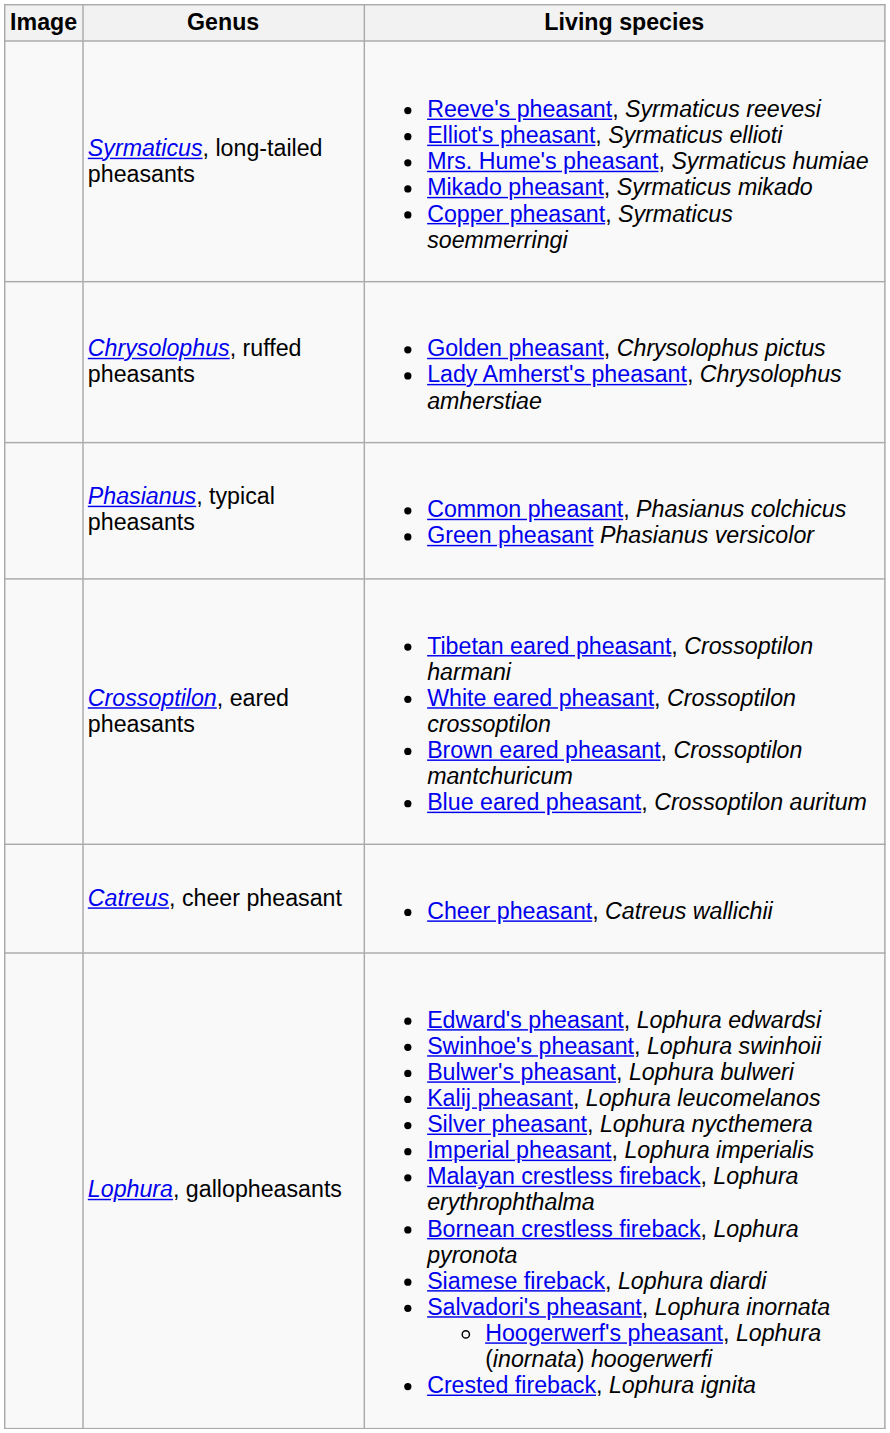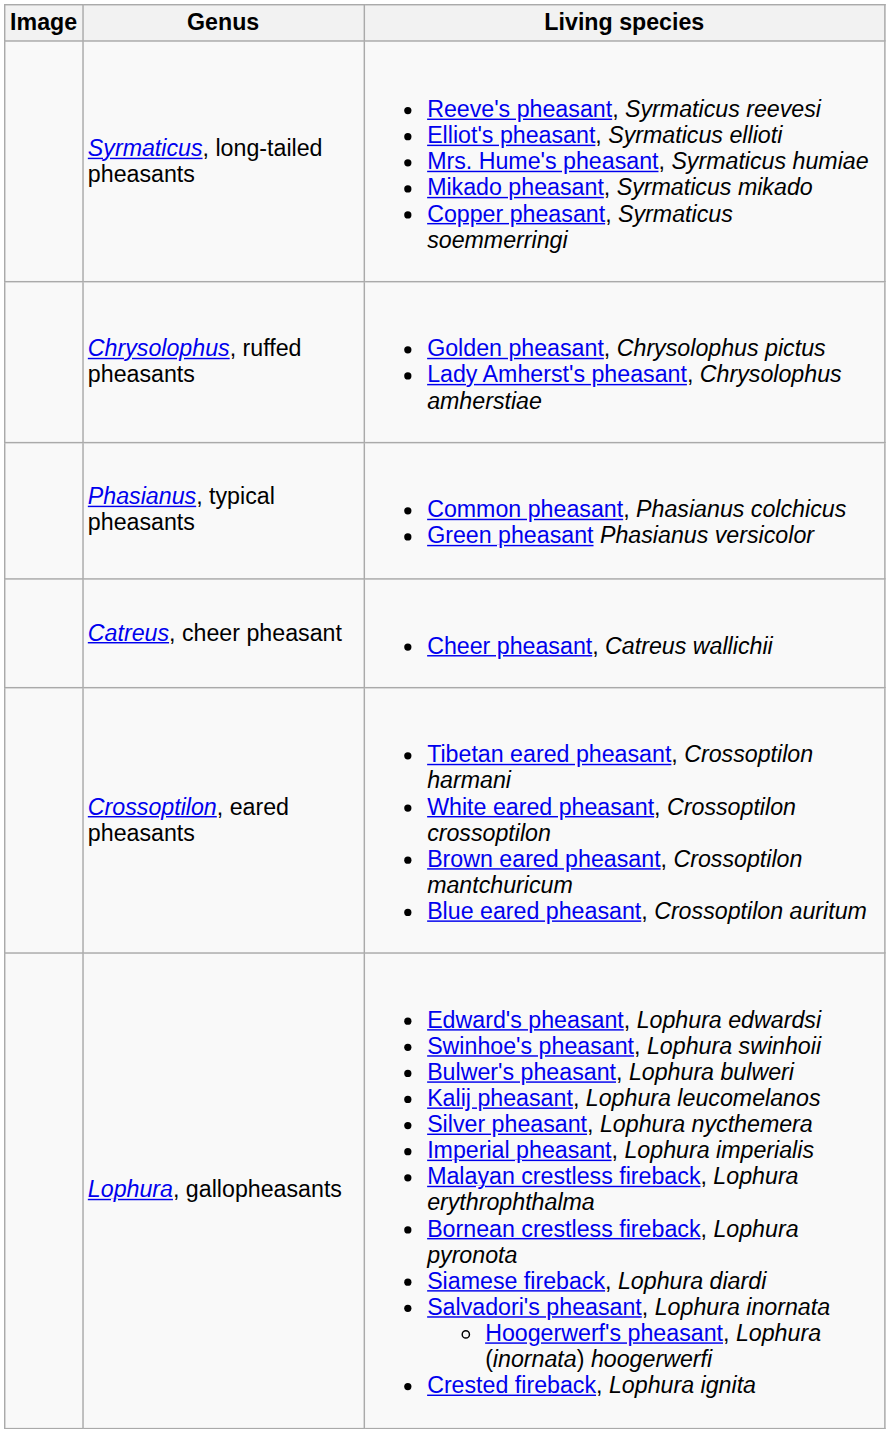 <table class="wikitable">
 <tr>
 <th>Image</th>
 <th>Genus</th>
 <th>Living species</th>
 </tr>
 <tr>
 <td></td>
 <td><em><a href='#'>Syrmaticus</a></em>, long-tailed pheasants</td>
 <td><br><ul><li><a href='#'>Reeve's pheasant</a>, <em>Syrmaticus reevesi</em></li><li><a href='#'>Elliot's pheasant</a>, <em>Syrmaticus ellioti</em></li><li><a href='#'>Mrs. Hume's pheasant</a>, <em>Syrmaticus humiae</em></li><li><a href='#'>Mikado pheasant</a>, <em>Syrmaticus mikado</em></li><li><a href='#'>Copper pheasant</a>, <em>Syrmaticus soemmerringi</em></li></ul></td>
 </tr>
 <tr>
 <td></td>
 <td><em><a href='#'>Chrysolophus</a></em>, ruffed pheasants</td>
 <td><br><ul><li><a href='#'>Golden pheasant</a>, <em>Chrysolophus pictus</em></li><li><a href='#'>Lady Amherst's pheasant</a>, <em>Chrysolophus amherstiae</em></li></ul></td>
 </tr>
 <tr>
 <td></td>
 <td><em><a href='#'>Phasianus</a></em>, typical pheasants</td>
 <td><br><ul><li><a href='#'>Common pheasant</a>, <em>Phasianus colchicus</em></li><li><a href='#'>Green pheasant</a> <em>Phasianus versicolor</em></li></ul></td>
 </tr>
 <tr>
 <td></td>
-<td><em><a href='#'>Crossoptilon</a></em>, eared pheasants</td>
-<td><br><ul><li><a href='#'>Tibetan eared pheasant</a>, <em>Crossoptilon harmani</em></li><li><a href='#'>White eared pheasant</a>, <em>Crossoptilon crossoptilon</em></li><li><a href='#'>Brown eared pheasant</a>, <em>Crossoptilon mantchuricum</em></li><li><a href='#'>Blue eared pheasant</a>, <em>Crossoptilon auritum</em></li></ul></td>
+<td><em><a href='#'>Catreus</a></em>, cheer pheasant</td>
+<td><br><ul><li><a href='#'>Cheer pheasant</a>, <em>Catreus wallichii</em></li></ul></td>
 </tr>
 <tr>
 <td></td>
-<td><em><a href='#'>Catreus</a></em>, cheer pheasant</td>
-<td><br><ul><li><a href='#'>Cheer pheasant</a>, <em>Catreus wallichii</em></li></ul></td>
+<td><em><a href='#'>Crossoptilon</a></em>, eared pheasants</td>
+<td><br><ul><li><a href='#'>Tibetan eared pheasant</a>, <em>Crossoptilon harmani</em></li><li><a href='#'>White eared pheasant</a>, <em>Crossoptilon crossoptilon</em></li><li><a href='#'>Brown eared pheasant</a>, <em>Crossoptilon mantchuricum</em></li><li><a href='#'>Blue eared pheasant</a>, <em>Crossoptilon auritum</em></li></ul></td>
 </tr>
 <tr>
 <td></td>
 <td><em><a href='#'>Lophura</a></em>, gallopheasants</td>
 <td><br><ul><li><a href='#'>Edward's pheasant</a>, <em>Lophura edwardsi</em></li><li><a href='#'>Swinhoe's pheasant</a>, <em>Lophura swinhoii</em></li><li><a href='#'>Bulwer's pheasant</a>, <em>Lophura bulweri</em></li><li><a href='#'>Kalij pheasant</a>, <em>Lophura leucomelanos</em></li><li><a href='#'>Silver pheasant</a>, <em>Lophura nycthemera</em></li><li><a href='#'>Imperial pheasant</a>, <em>Lophura imperialis</em></li><li><a href='#'>Malayan crestless fireback</a>, <em>Lophura erythrophthalma</em></li><li><a href='#'>Bornean crestless fireback</a>, <em>Lophura pyronota</em></li><li><a href='#'>Siamese fireback</a>, <em>Lophura diardi</em></li><li><a href='#'>Salvadori's pheasant</a>, <em>Lophura inornata</em><ul><li><a href='#'>Hoogerwerf's pheasant</a>, <em>Lophura </em>(<em>inornata</em>) <em>hoogerwerfi</em></li></ul></li><li><a href='#'>Crested fireback</a>, <em>Lophura ignita</em></li></ul></td>
 </tr>
 </table>
